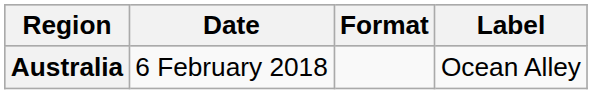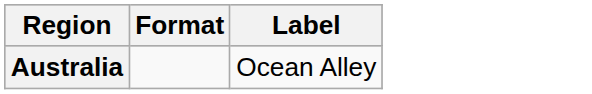 <table class="wikitable plainrowheaders">
 <tr>
 <th>Region</th>
-<th>Date</th>
 <th>Format</th>
 <th>Label</th>
 </tr>
 <tr>
 <th scope="row">Australia</th>
-<td>6 February 2018</td>
 <td></td>
 <td>Ocean Alley</td>
 </tr>
 </table>
